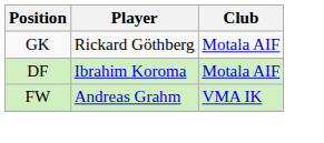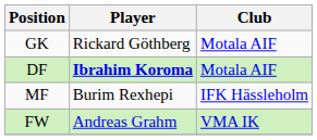 <table class="wikitable" style="text-align:center; float:left; margin-right:1em;">
 <tr>
 <th>Position</th>
 <th>Player</th>
 <th>Club</th>
 </tr>
 <tr>
 <td>GK</td>
 <td align="left"> Rickard Göthberg</td>
 <td align="left"><a href='#'>Motala AIF</a></td>
 </tr>
 <tr bgcolor=#D0F0C0>
 <td>DF</td>
-<td align="left"> <a href='#'>Ibrahim Koroma</a></td>
+<td align="left"><strong> <a href='#'>Ibrahim Koroma</a></strong></td>
 <td align="left"><a href='#'>Motala AIF</a></td>
+</tr>
+<tr>
+<td>MF</td>
+<td align="left"> Burim Rexhepi</td>
+<td align="left"><a href='#'>IFK Hässleholm</a></td>
 </tr>
 <tr bgcolor=#D0F0C0>
 <td>FW</td>
 <td align="left"> <a href='#'>Andreas Grahm</a></td>
 <td align="left"><a href='#'>VMA IK</a></td>
 </tr>
 <tr>
 </tr>
 </table>
